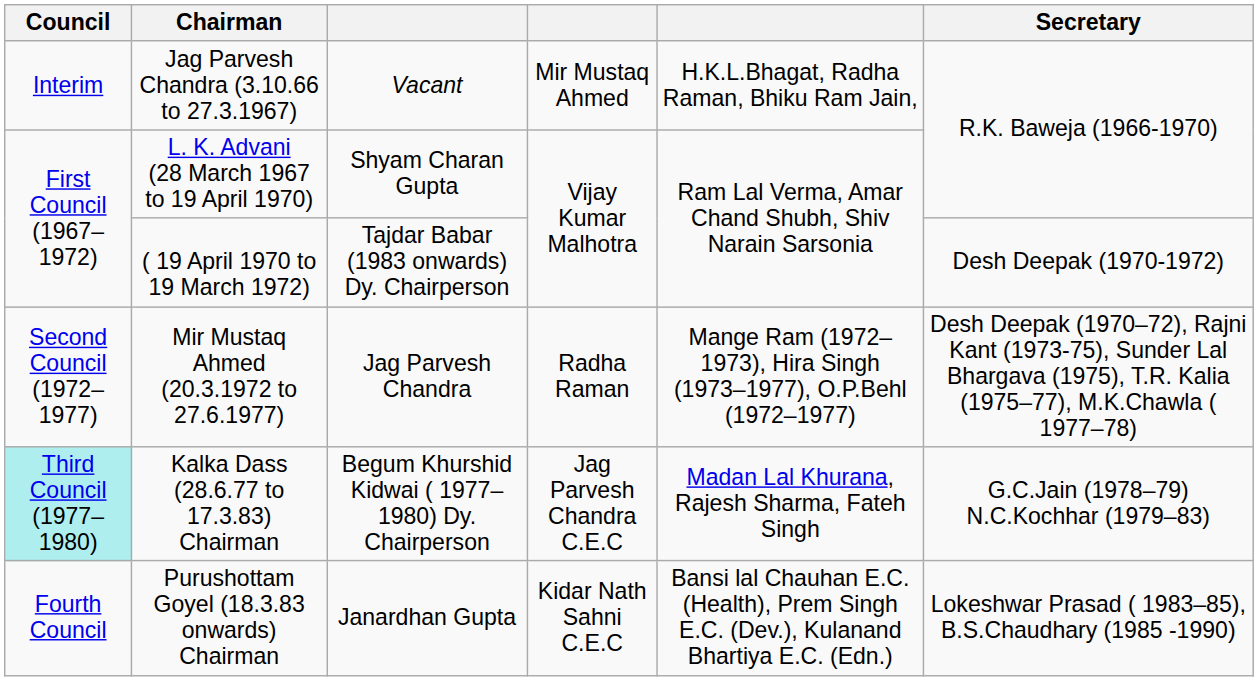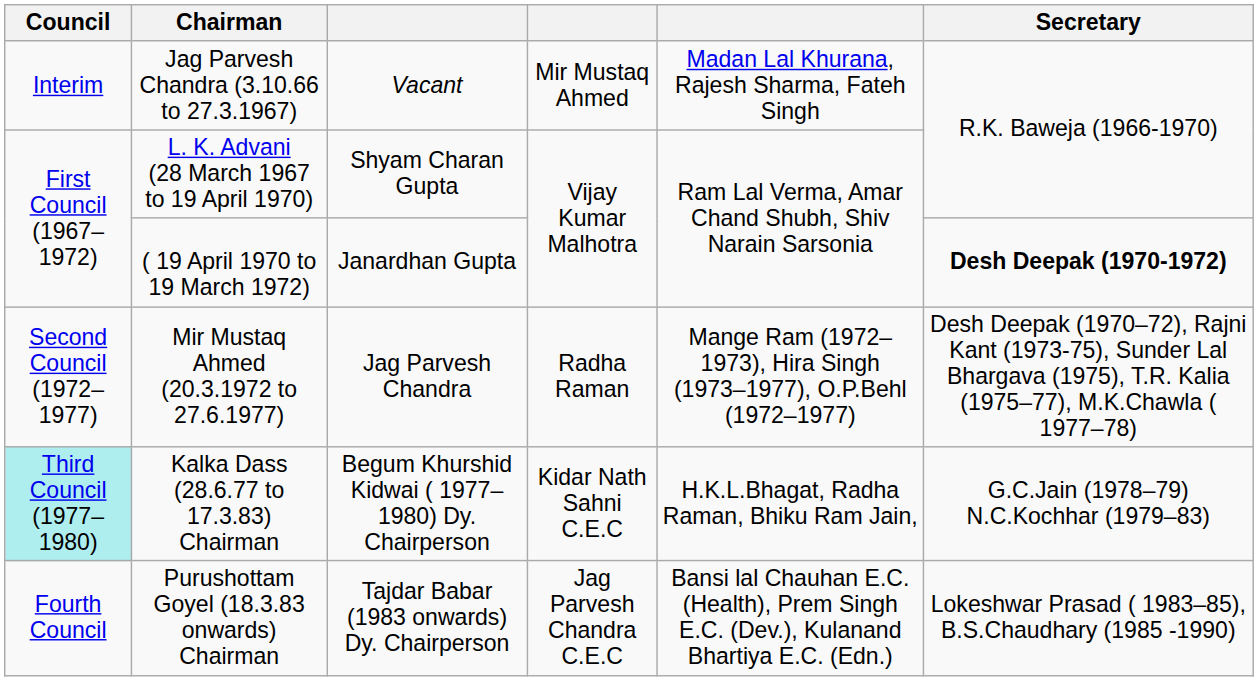 <table class="wikitable" style="text-align:center;">
 <tr>
 <th>Council</th>
 <th>Chairman</th>
 <th></th>
 <th></th>
 <th></th>
 <th>Secretary</th>
 </tr>
 <tr>
 <td><a href='#'>Interim</a> </td>
 <td>Jag Parvesh Chandra (3.10.66 to 27.3.1967)</td>
 <td><em>Vacant</em></td>
 <td>Mir Mustaq Ahmed</td>
-<td>H.K.L.Bhagat, Radha Raman, Bhiku Ram Jain,</td>
+<td><a href='#'>Madan Lal Khurana</a>, Rajesh Sharma, Fateh Singh</td>
 <td rowspan = "2">R.K. Baweja (1966-1970)</td>
 </tr>
 <tr>
 <td rowspan = "2"><a href='#'>First Council</a> (1967–1972)</td>
 <td><a href='#'>L. K. Advani</a> <br>(28 March 1967 to 19 April 1970)</td>
 <td>Shyam Charan Gupta</td>
 <td rowspan = "2">Vijay Kumar Malhotra</td>
 <td rowspan = "2">Ram Lal Verma, Amar Chand Shubh, Shiv Narain Sarsonia</td>
 </tr>
 <tr>
 <td> <br>( 19 April 1970 to 19 March 1972)</td>
-<td>Tajdar Babar  (1983 onwards)	Dy.  Chairperson</td>
-<td>Desh Deepak  (1970-1972)</td>
+<td>Janardhan Gupta</td>
+<td><strong>Desh Deepak  (1970-1972)</strong></td>
 </tr>
 <tr>
 <td><a href='#'>Second Council</a> (1972–1977)</td>
 <td>Mir Mustaq Ahmed (20.3.1972 to 27.6.1977)</td>
 <td>Jag Parvesh  Chandra</td>
 <td>Radha Raman</td>
 <td>Mange Ram (1972–1973), Hira Singh   (1973–1977), O.P.Behl  (1972–1977)</td>
 <td>Desh Deepak (1970–72), Rajni  Kant (1973-75), Sunder Lal Bhargava (1975), T.R. Kalia (1975–77), M.K.Chawla ( 1977–78)</td>
 </tr>
 <tr>
 <td style="background: paleturquoise;"><a href='#'>Third Council</a> (1977–1980)</td>
 <td>Kalka Dass (28.6.77 to 17.3.83)	Chairman</td>
 <td>Begum Khurshid Kidwai  ( 1977–1980)	Dy.  Chairperson</td>
-<td>Jag Parvesh Chandra	C.E.C</td>
-<td><a href='#'>Madan Lal Khurana</a>, Rajesh Sharma, Fateh Singh</td>
+<td>Kidar Nath Sahni 	C.E.C</td>
+<td>H.K.L.Bhagat, Radha Raman, Bhiku Ram Jain,</td>
 <td>G.C.Jain (1978–79) N.C.Kochhar (1979–83)</td>
 </tr>
 <tr>
 <td><a href='#'>Fourth Council</a> </td>
 <td>Purushottam Goyel  (18.3.83 onwards)	Chairman</td>
-<td>Janardhan Gupta</td>
-<td>Kidar Nath Sahni 	C.E.C</td>
+<td>Tajdar Babar  (1983 onwards)	Dy.  Chairperson</td>
+<td>Jag Parvesh Chandra	C.E.C</td>
 <td>Bansi lal Chauhan	E.C. (Health), Prem Singh	E.C. (Dev.), Kulanand Bhartiya	E.C. (Edn.)</td>
 <td>Lokeshwar Prasad ( 1983–85), B.S.Chaudhary  (1985 -1990)</td>
 </tr>
 </table>
